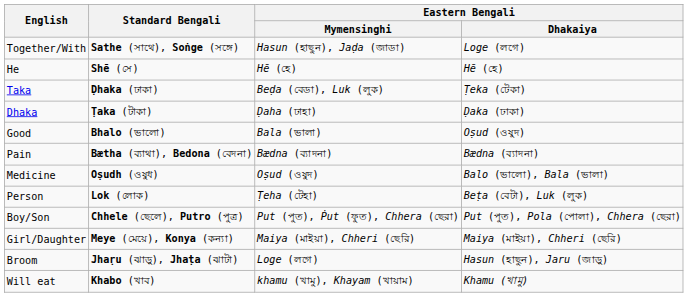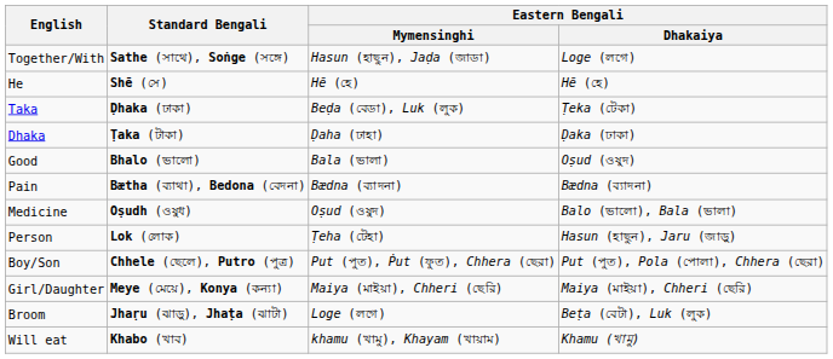 <table class="wikitable">
 <tr>
 <th rowspan="2">English</th>
 <th rowspan="2">Standard Bengali</th>
 <th colspan="3">Eastern Bengali</th>
 </tr>
 <tr>
 <th>Mymensinghi</th>
 <th>Dhakaiya</th>
 </tr>
 <tr>
 <td>Together/With</td>
 <td><strong>Sathe</strong> (সাথে), <strong>Soṅge</strong> (সঙ্গে)</td>
 <td><em>Hasun</em> (হাছুন), <em>Jaḍa</em> (জাডা)</td>
 <td><em>Loge</em> (লগে)</td>
 </tr>
 <tr>
 <td>He</td>
 <td><strong>Shē</strong> (সে)</td>
 <td><em>Hē</em> (হে)</td>
 <td><em>Hē</em> (হে)</td>
 </tr>
 <tr>
 <td><a href='#'>Taka</a></td>
 <td><strong>Ḍhaka</strong> (ঢাকা)</td>
 <td><em>Beḍa</em> (বেডা), <em>Luk</em> (লুক)</td>
 <td><em>Ṭeka</em> (টেকা)</td>
 </tr>
 <tr>
 <td><a href='#'>Dhaka</a></td>
 <td><strong>Ṭaka</strong> (টাকা)</td>
 <td><em>Ḍaha</em> (ঢাহা)</td>
 <td><em>Ḍaka</em> (ঢাকা)</td>
 </tr>
 <tr>
 <td>Good</td>
 <td><strong>Bhalo</strong> (ভালো)</td>
 <td><em>Bala</em> (ভালা)</td>
 <td><em>Oṣud</em> (ওষুদ)</td>
 </tr>
 <tr>
 <td>Pain</td>
 <td><strong>Bætha</strong> (ব্যাথা), <strong>Bedona</strong> (বেদনা)</td>
 <td><em>Bædna</em> (ব্যাদনা)</td>
 <td><em>Bædna</em> (ব্যাদনা)</td>
 </tr>
 <tr>
 <td>Medicine</td>
 <td><strong>Oṣudh</strong> (ওষুধ)</td>
 <td><em>Oṣud</em> (ওষুদ)</td>
 <td><em>Balo</em> (ভালো), <em>Bala</em> (ভালা)</td>
 </tr>
 <tr>
 <td>Person</td>
 <td><strong>Lok</strong> (লোক)</td>
 <td><em>Ṭeha</em> (টেহা)</td>
-<td><em>Beṭa</em> (বেটা), <em>Luk</em> (লুক)</td>
+<td><em>Hasun</em> (হাছুন), <em>Jaru</em> (জাড়ু)</td>
 </tr>
 <tr>
 <td>Boy/Son</td>
 <td><strong>Chhele</strong> (ছেলে), <strong>Putro</strong> (পুত্র)</td>
 <td><em>Put</em> (পুত), <em>Ṗut</em> (ফুত), <em>Chhera</em> (ছেরা)</td>
 <td><em>Put</em> (পুত), <em>Pola</em> (পোলা), <em>Chhera</em> (ছেরা)</td>
 </tr>
 <tr>
 <td>Girl/Daughter</td>
 <td><strong>Meye</strong>  (মেয়ে), <strong>Konya</strong> (কন্যা)</td>
 <td><em>Maiya</em> (মাইয়া), <em>Chheri</em> (ছেরি)</td>
 <td><em>Maiya</em> (মাইয়া), <em>Chheri</em> (ছেরি)</td>
 </tr>
 <tr>
 <td>Broom</td>
 <td><strong>Jhaṛu</strong> (ঝাড়ু), <strong>Jhaṭa</strong> (ঝাটা)</td>
 <td><em>Loge</em> (লগে)</td>
-<td><em>Hasun</em> (হাছুন), <em>Jaru</em> (জাড়ু)</td>
+<td><em>Beṭa</em> (বেটা), <em>Luk</em> (লুক)</td>
 </tr>
 <tr>
 <td>Will eat</td>
 <td><strong>Khabo</strong> (খাব)</td>
 <td><em>khamu</em> (খামু), <em>Khayam</em> (খায়াম)</td>
 <td><em>Khamu (খামু)</em></td>
 </tr>
 </table>
